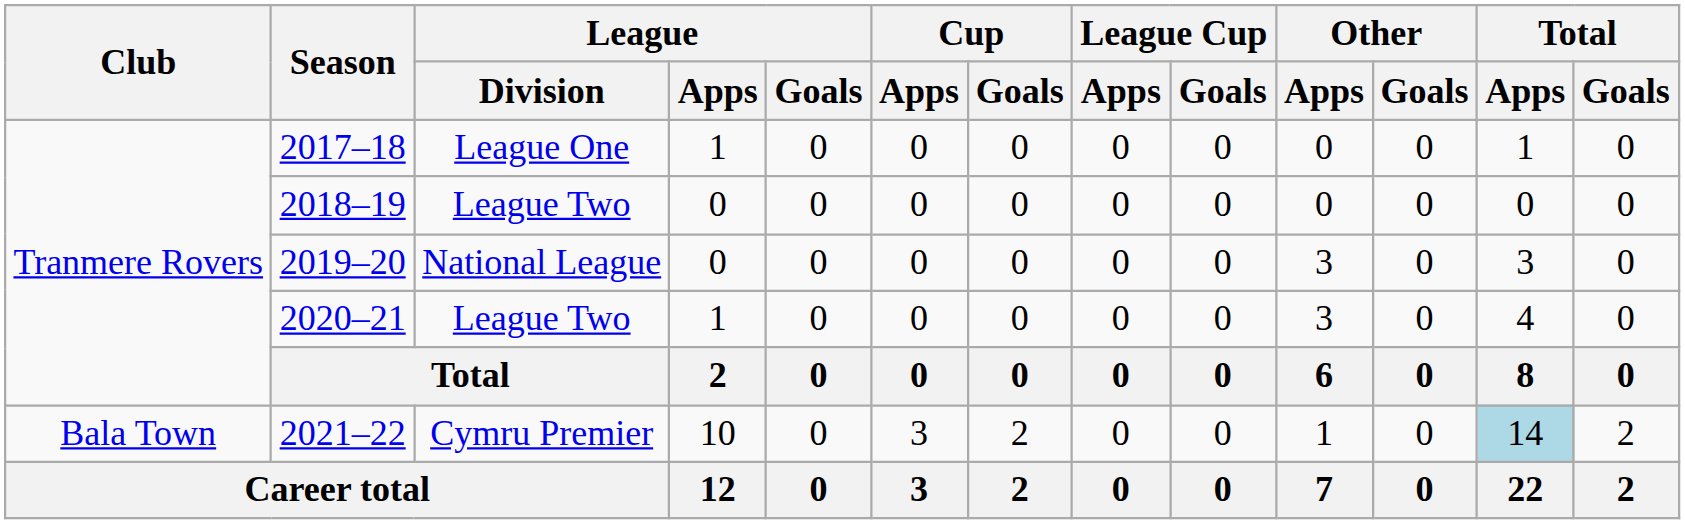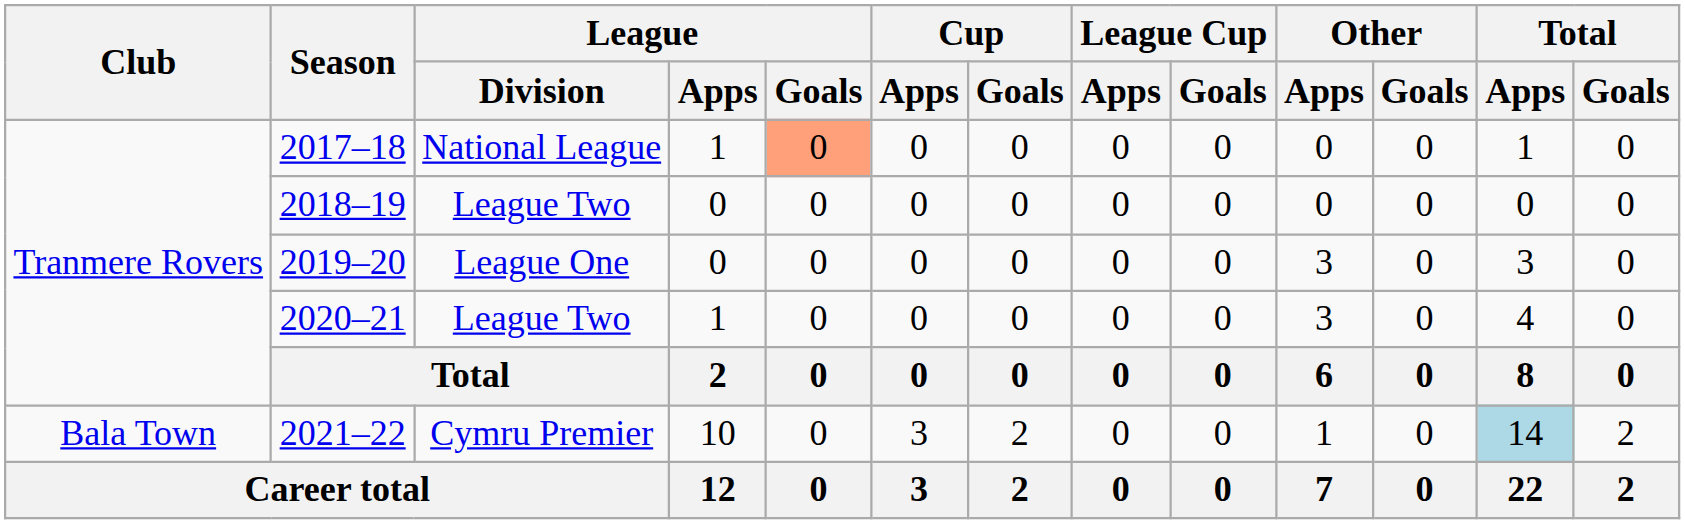 <table class="wikitable" style="text-align:center">
 <tr>
 <th rowspan="2">Club</th>
 <th rowspan="2">Season</th>
 <th colspan="3">League</th>
 <th colspan="2">Cup</th>
 <th colspan="2">League Cup</th>
 <th colspan="2">Other</th>
 <th colspan="2">Total</th>
 </tr>
 <tr>
 <th>Division</th>
 <th>Apps</th>
 <th>Goals</th>
 <th>Apps</th>
 <th>Goals</th>
 <th>Apps</th>
 <th>Goals</th>
 <th>Apps</th>
 <th>Goals</th>
 <th>Apps</th>
 <th>Goals</th>
 </tr>
 <tr>
 <td rowspan="5"><a href='#'>Tranmere Rovers</a></td>
 <td><a href='#'>2017–18</a></td>
-<td><a href='#'>League One</a></td>
+<td><a href='#'>National League</a></td>
 <td>1</td>
-<td>0</td>
+<td style="background: lightsalmon;">0</td>
 <td>0</td>
 <td>0</td>
 <td>0</td>
 <td>0</td>
 <td>0</td>
 <td>0</td>
 <td>1</td>
 <td>0</td>
 </tr>
 <tr>
 <td><a href='#'>2018–19</a></td>
 <td><a href='#'>League Two</a></td>
 <td>0</td>
 <td>0</td>
 <td>0</td>
 <td>0</td>
 <td>0</td>
 <td>0</td>
 <td>0</td>
 <td>0</td>
 <td>0</td>
 <td>0</td>
 </tr>
 <tr>
 <td><a href='#'>2019–20</a></td>
-<td><a href='#'>National League</a></td>
+<td><a href='#'>League One</a></td>
 <td>0</td>
 <td>0</td>
 <td>0</td>
 <td>0</td>
 <td>0</td>
 <td>0</td>
 <td>3</td>
 <td>0</td>
 <td>3</td>
 <td>0</td>
 </tr>
 <tr>
 <td><a href='#'>2020–21</a></td>
 <td><a href='#'>League Two</a></td>
 <td>1</td>
 <td>0</td>
 <td>0</td>
 <td>0</td>
 <td>0</td>
 <td>0</td>
 <td>3</td>
 <td>0</td>
 <td>4</td>
 <td>0</td>
 </tr>
 <tr>
 <th colspan="2">Total</th>
 <th>2</th>
 <th>0</th>
 <th>0</th>
 <th>0</th>
 <th>0</th>
 <th>0</th>
 <th>6</th>
 <th>0</th>
 <th>8</th>
 <th>0</th>
 </tr>
 <tr>
 <td><a href='#'>Bala Town</a></td>
 <td><a href='#'>2021–22</a></td>
 <td><a href='#'>Cymru Premier</a></td>
 <td>10</td>
 <td>0</td>
 <td>3</td>
 <td>2</td>
 <td>0</td>
 <td>0</td>
 <td>1</td>
 <td>0</td>
 <td style="background: lightblue;">14</td>
 <td>2</td>
 </tr>
 <tr>
 <th colspan="3">Career total</th>
 <th>12</th>
 <th>0</th>
 <th>3</th>
 <th>2</th>
 <th>0</th>
 <th>0</th>
 <th>7</th>
 <th>0</th>
 <th>22</th>
 <th>2</th>
 </tr>
 </table>
